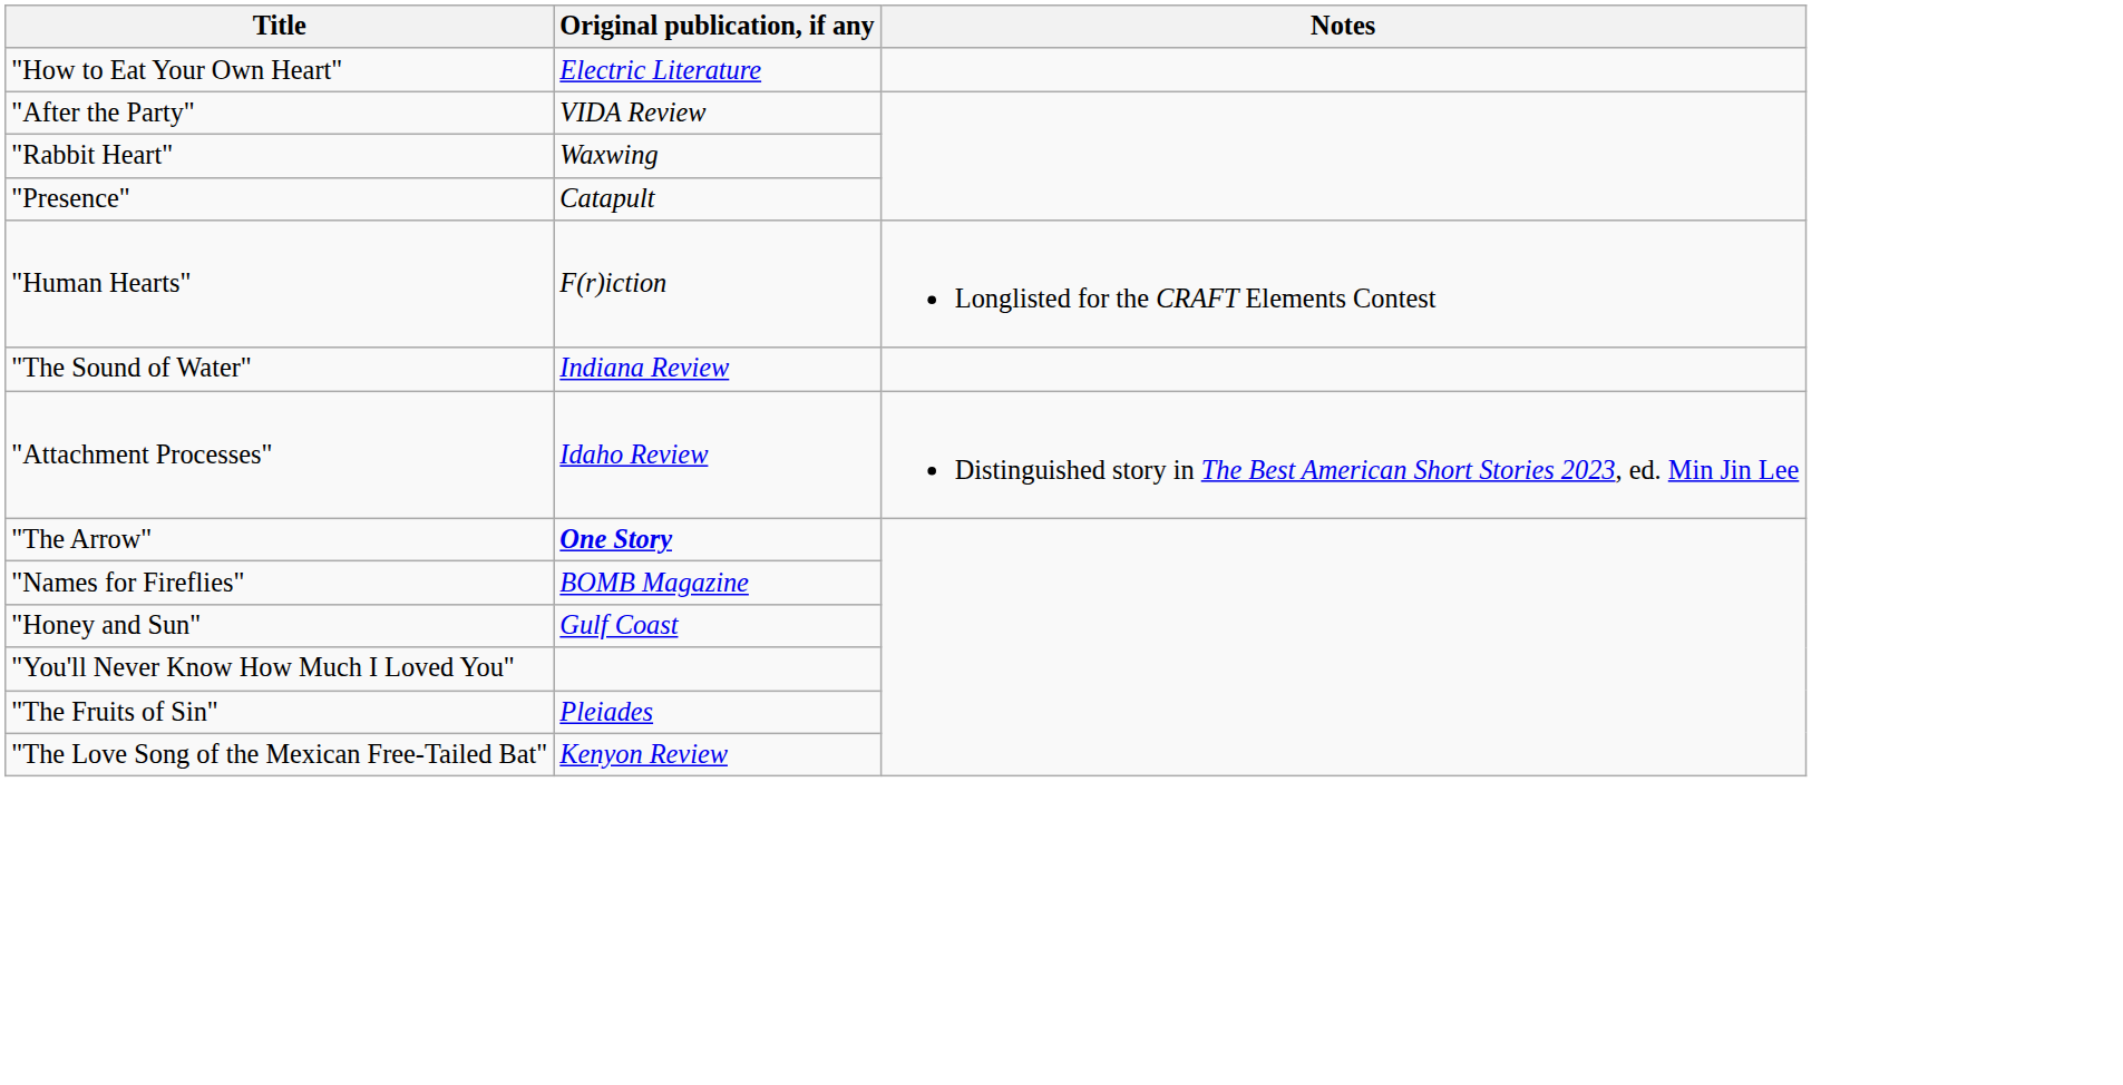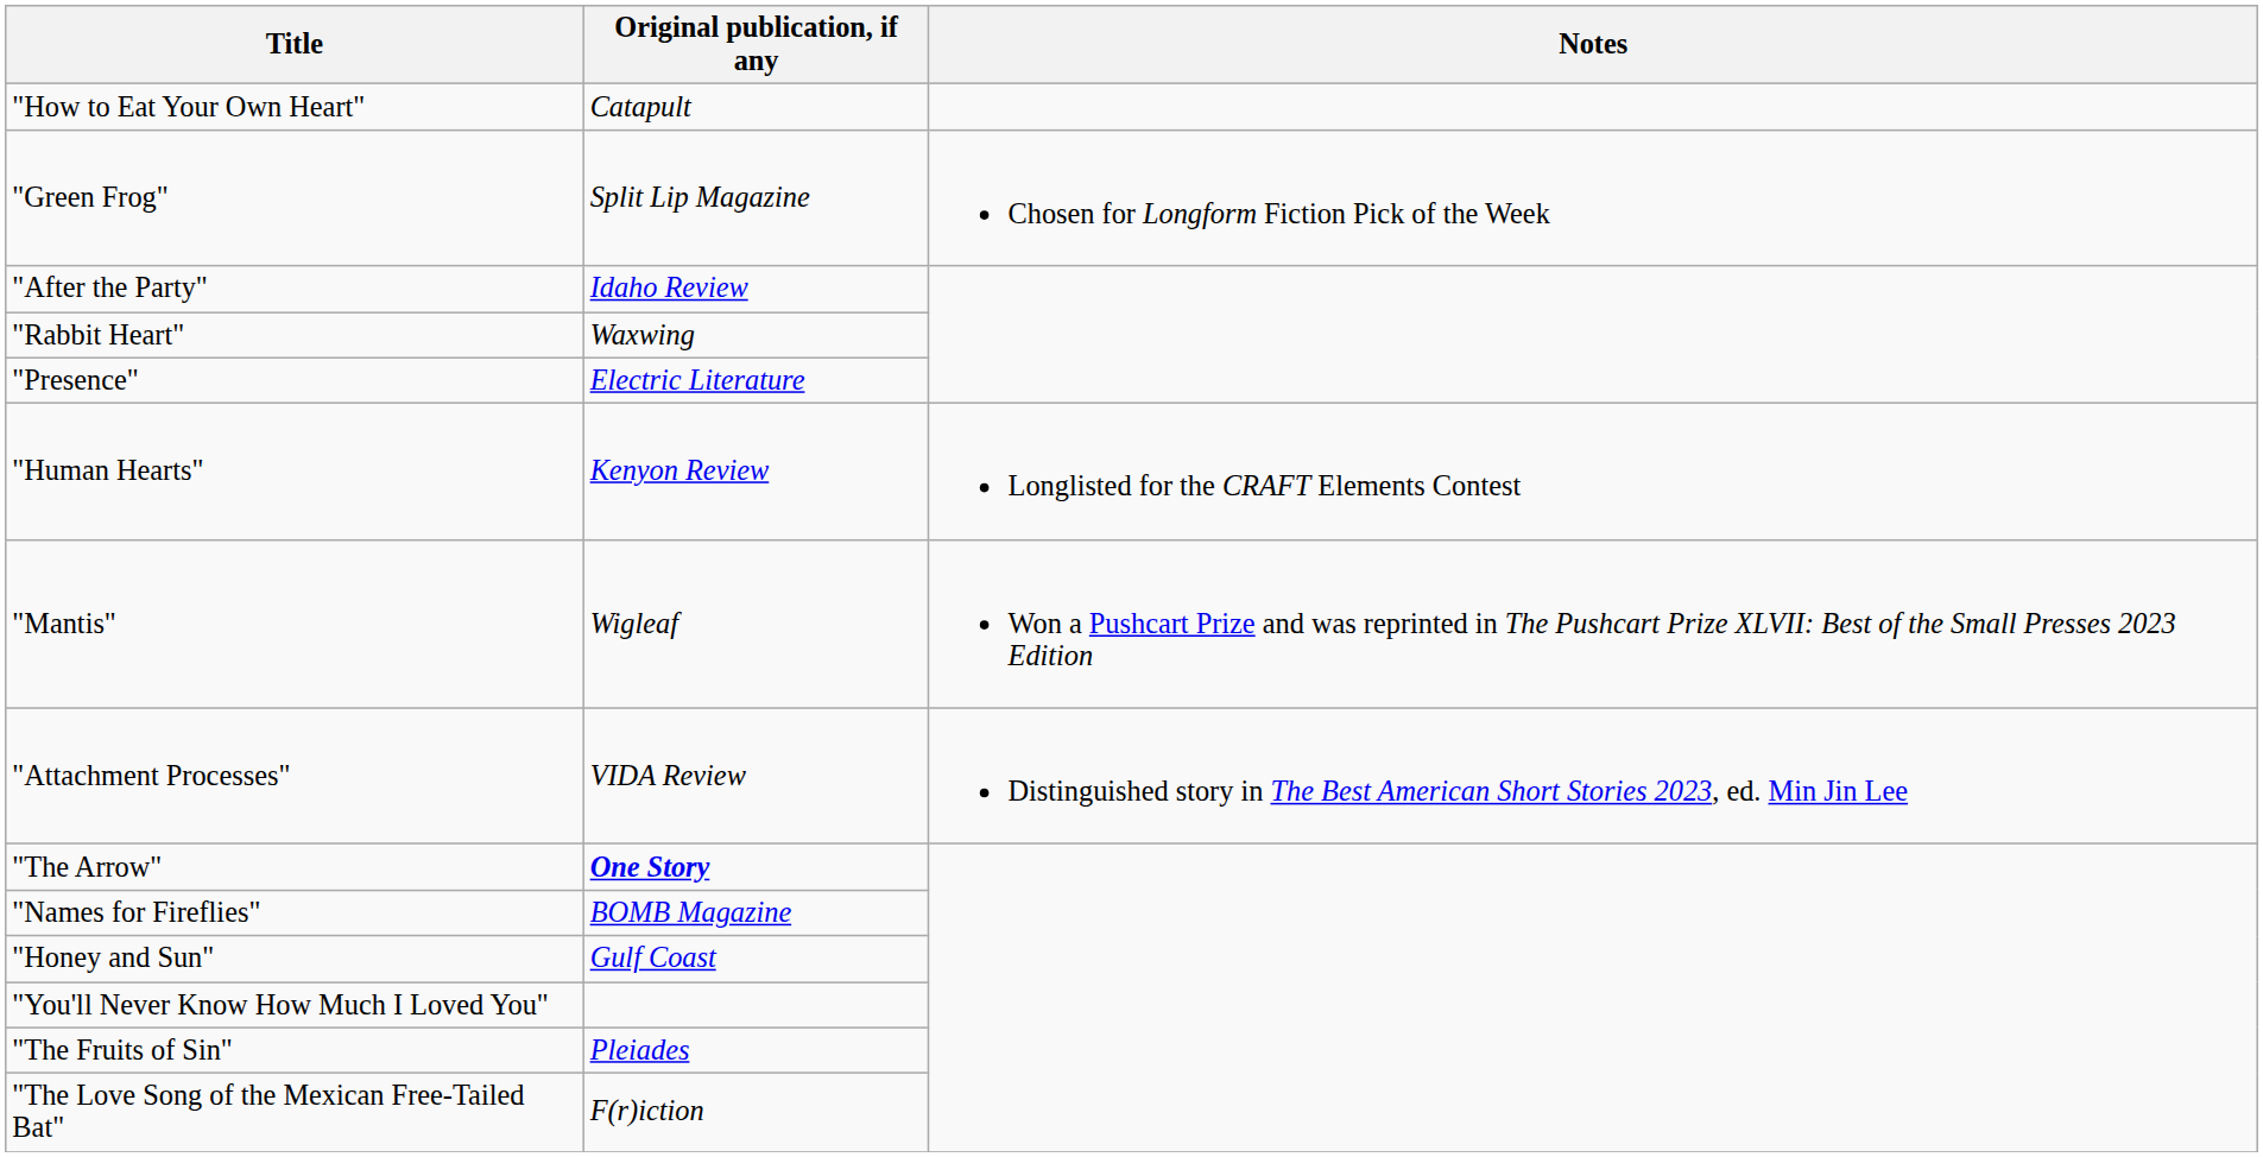 <table class="wikitable">
 <tr>
 <th>Title</th>
 <th>Original publication, if any</th>
 <th>Notes</th>
 </tr>
 <tr>
 <td>"How to Eat Your Own Heart"</td>
-<td><em><a href='#'>Electric Literature</a></em></td>
+<td><em>Catapult</em></td>
 <td></td>
 </tr>
 <tr>
+<td>"Green Frog"</td>
+<td><em>Split Lip Magazine</em></td>
+<td><br><ul><li>Chosen for <em>Longform</em> Fiction Pick of the Week</li></ul></td>
+</tr>
+<tr>
 <td>"After the Party"</td>
-<td><em>VIDA Review</em></td>
+<td><em><a href='#'>Idaho Review</a></em></td>
 <td rowspan="3"></td>
 </tr>
 <tr>
 <td>"Rabbit Heart"</td>
 <td><em>Waxwing</em></td>
 </tr>
 <tr>
 <td>"Presence"</td>
-<td><em>Catapult</em></td>
+<td><em><a href='#'>Electric Literature</a></em></td>
 </tr>
 <tr>
 <td>"Human Hearts"</td>
-<td><em>F(r)iction</em></td>
+<td><em><a href='#'>Kenyon Review</a></em></td>
 <td><br><ul><li>Longlisted for the <em>CRAFT</em> Elements Contest</li></ul></td>
 </tr>
 <tr>
-<td>"The Sound of Water"</td>
-<td><em><a href='#'>Indiana Review</a></em></td>
-<td></td>
+<td>"Mantis"</td>
+<td><em>Wigleaf</em></td>
+<td><br><ul><li>Won a <a href='#'>Pushcart Prize</a> and was reprinted in <em>The Pushcart Prize XLVII: Best of the Small Presses 2023 Edition</em></li></ul></td>
 </tr>
 <tr>
 <td>"Attachment Processes"</td>
-<td><em><a href='#'>Idaho Review</a></em></td>
+<td><em>VIDA Review</em></td>
 <td><br><ul><li>Distinguished story in <em><a href='#'>The Best American Short Stories 2023</a></em>, ed. <a href='#'>Min Jin Lee</a></li></ul></td>
 </tr>
 <tr>
 <td>"The Arrow"</td>
 <td><strong><em><a href='#'>One Story</a></em></strong></td>
 <td rowspan="6"></td>
 </tr>
 <tr>
 <td>"Names for Fireflies"</td>
 <td><a href='#'><em>BOMB Magazine</em></a></td>
 </tr>
 <tr>
 <td>"Honey and Sun"</td>
 <td><a href='#'><em>Gulf Coast</em></a></td>
 </tr>
 <tr>
 <td>"You'll Never Know How Much I Loved You"</td>
 <td></td>
 </tr>
 <tr>
 <td>"The Fruits of Sin"</td>
 <td><a href='#'><em>Pleiades</em></a></td>
 </tr>
 <tr>
 <td>"The Love Song of the Mexican Free-Tailed Bat"</td>
-<td><em><a href='#'>Kenyon Review</a></em></td>
+<td><em>F(r)iction</em></td>
 </tr>
 </table>
